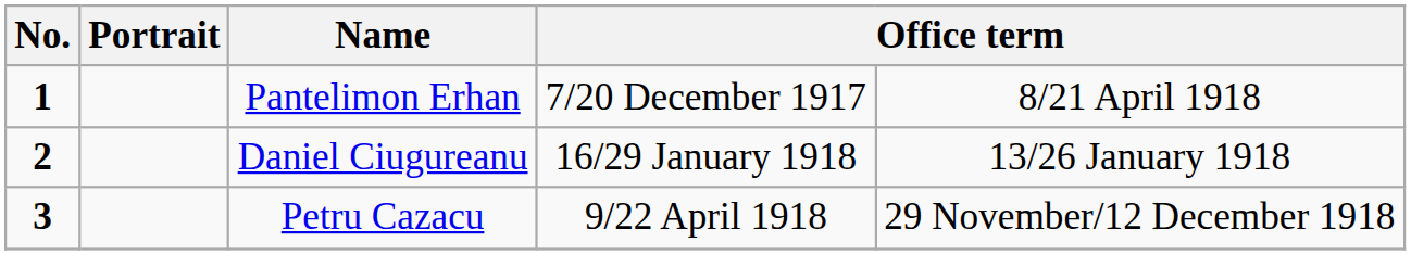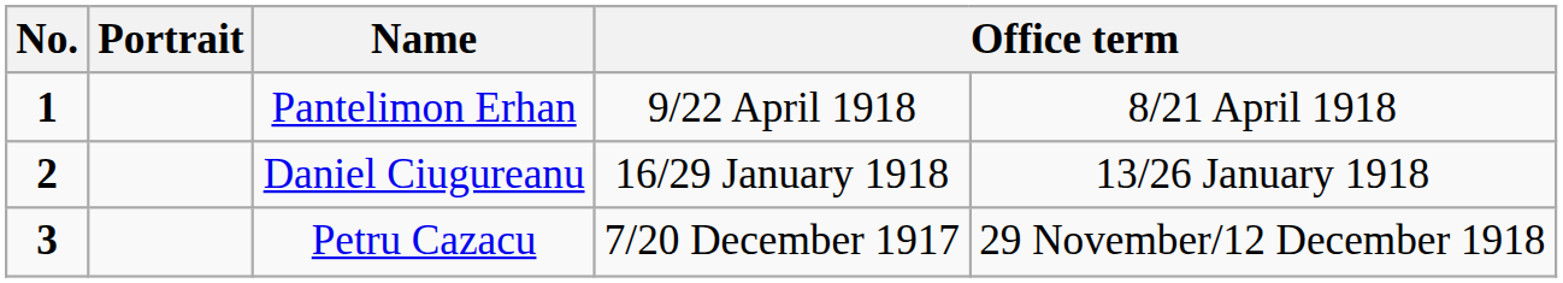 <table class="wikitable" style="text-align:center;">
 <tr>
 <th><strong>No.</strong></th>
 <th>Portrait</th>
 <th>Name<br></th>
 <th colspan="2">Office term</th>
 </tr>
 <tr>
 <td><strong>1</strong></td>
 <td></td>
 <td><a href='#'>Pantelimon Erhan</a><br></td>
-<td>7/20 December 1917</td>
+<td>9/22 April 1918</td>
 <td>8/21 April 1918</td>
 </tr>
 <tr>
 <td><strong>2</strong></td>
 <td></td>
 <td><a href='#'>Daniel Ciugureanu</a><br></td>
 <td>16/29 January 1918</td>
 <td>13/26 January 1918</td>
 </tr>
 <tr>
 <td><strong>3</strong></td>
 <td></td>
 <td><a href='#'>Petru Cazacu</a><br></td>
-<td>9/22 April 1918</td>
+<td>7/20 December 1917</td>
 <td>29 November/12 December 1918</td>
 </tr>
 </table>
